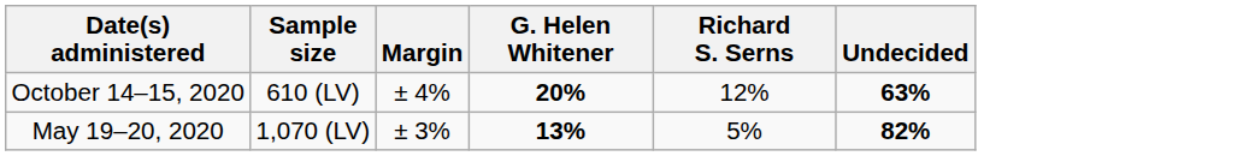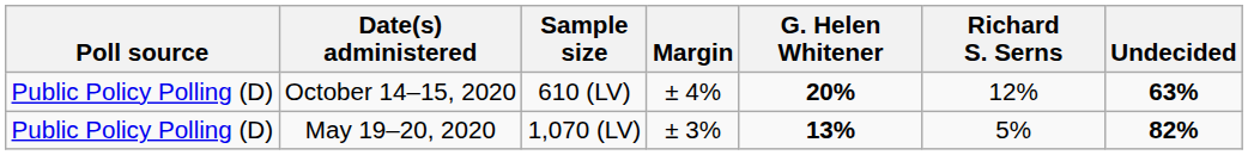 <table class="wikitable" style="font-size:90%;text-align:center;">
 <tr valign=bottom>
+<th>Poll source</th>
 <th>Date(s)<br>administered</th>
 <th>Sample<br>size</th>
 <th>Margin<br></th>
 <th style="width:100px;">G. Helen<br>Whitener</th>
 <th style="width:100px;">Richard<br>S. Serns</th>
 <th>Undecided</th>
 </tr>
 <tr>
+<td style="text-align:left;"><a href='#'>Public Policy Polling</a> (D)</td>
 <td>October 14–15, 2020</td>
 <td>610 (LV)</td>
 <td>± 4%</td>
 <td><strong>20%</strong></td>
 <td>12%</td>
 <td><strong>63%</strong></td>
 </tr>
 <tr>
+<td style="text-align:left;"><a href='#'>Public Policy Polling</a> (D)</td>
 <td>May 19–20, 2020</td>
 <td>1,070 (LV)</td>
 <td>± 3%</td>
 <td><strong>13%</strong></td>
 <td>5%</td>
 <td><strong>82%</strong></td>
 </tr>
 </table>
